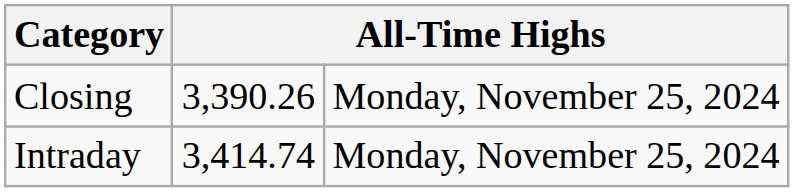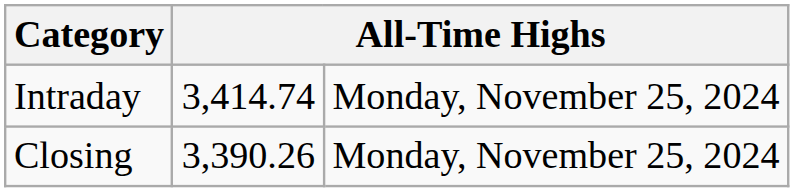 <table class="wikitable">
 <tr>
 <th>Category</th>
 <th colspan="2">All-Time Highs</th>
 </tr>
 <tr>
+<td>Intraday</td>
+<td>3,414.74</td>
+<td>Monday, November 25, 2024</td>
+</tr>
+<tr>
 <td>Closing</td>
 <td>3,390.26</td>
 <td>Monday, November 25, 2024</td>
 </tr>
-<tr>
-<td>Intraday</td>
-<td>3,414.74</td>
-<td>Monday, November 25, 2024</td>
-</tr>
 </table>
